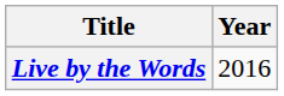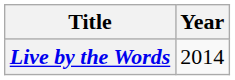 <table class="wikitable">
 <tr>
 <th>Title</th>
 <th>Year</th>
 </tr>
 <tr>
 <th><em><a href='#'>Live by the Words</a></em></th>
-<td>2016</td>
+<td>2014</td>
 </tr>
 </table>
